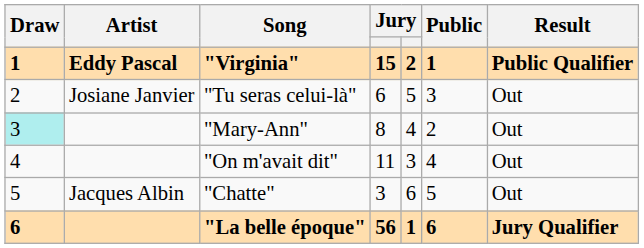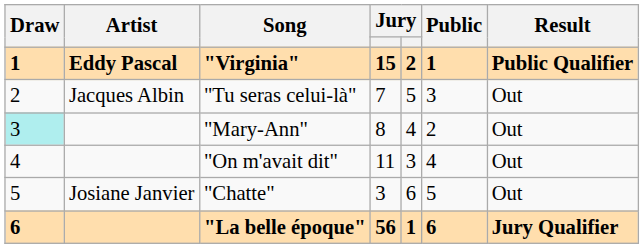 <table class="sortable wikitable" style="margin: 1em auto 1em auto; text-align:left">
 <tr>
 <th rowspan="2">Draw</th>
 <th rowspan="2">Artist</th>
 <th rowspan="2">Song</th>
 <th colspan="2">Jury</th>
 <th rowspan="2">Public</th>
 <th rowspan="2">Result</th>
 </tr>
 <tr>
 <th><small></small></th>
 <th><small></small></th>
 </tr>
 <tr style="font-weight:bold; background:navajowhite;">
 <td>1</td>
 <td>Eddy Pascal</td>
 <td>"Virginia"</td>
 <td>15</td>
 <td>2</td>
 <td>1</td>
 <td>Public Qualifier</td>
 </tr>
 <tr>
 <td>2</td>
-<td>Josiane Janvier</td>
+<td>Jacques Albin</td>
 <td>"Tu seras celui-là"</td>
-<td>6</td>
+<td>7</td>
 <td>5</td>
 <td>3</td>
 <td>Out</td>
 </tr>
 <tr>
 <td style="background: paleturquoise;">3</td>
 <td></td>
 <td>"Mary-Ann"</td>
 <td>8</td>
 <td>4</td>
 <td>2</td>
 <td>Out</td>
 </tr>
 <tr>
 <td>4</td>
 <td></td>
 <td>"On m'avait dit"</td>
 <td>11</td>
 <td>3</td>
 <td>4</td>
 <td>Out</td>
 </tr>
 <tr>
 <td>5</td>
-<td>Jacques Albin</td>
+<td>Josiane Janvier</td>
 <td>"Chatte"</td>
 <td>3</td>
 <td>6</td>
 <td>5</td>
 <td>Out</td>
 </tr>
 <tr style="font-weight:bold; background:navajowhite;">
 <td>6</td>
 <td></td>
 <td>"La belle époque"</td>
 <td>56</td>
 <td>1</td>
 <td>6</td>
 <td>Jury Qualifier</td>
 </tr>
 </table>
